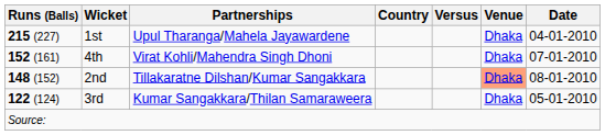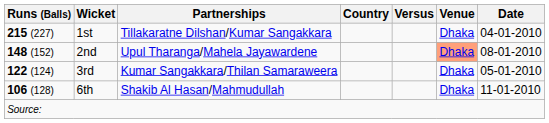 <table class="wikitable">
 <tr>
 <th>Runs <small>(Balls)</small></th>
 <th>Wicket</th>
 <th>Partnerships</th>
 <th>Country</th>
 <th>Versus</th>
 <th>Venue</th>
 <th>Date</th>
 </tr>
 <tr>
 <td><strong>215</strong> <small>(227)</small></td>
 <td>1st</td>
-<td><a href='#'>Upul Tharanga</a>/<a href='#'>Mahela Jayawardene</a></td>
+<td><a href='#'>Tillakaratne Dilshan</a>/<a href='#'>Kumar Sangakkara</a></td>
 <td></td>
 <td></td>
 <td><a href='#'>Dhaka</a></td>
 <td>04-01-2010</td>
 </tr>
 <tr>
-<td><strong>152</strong> <small>(161)</small></td>
-<td>4th</td>
-<td><a href='#'>Virat Kohli</a>/<a href='#'>Mahendra Singh Dhoni</a></td>
-<td></td>
-<td></td>
-<td><a href='#'>Dhaka</a></td>
-<td>07-01-2010</td>
-</tr>
-<tr>
 <td><strong>148</strong> <small>(152)</small></td>
 <td>2nd</td>
-<td><a href='#'>Tillakaratne Dilshan</a>/<a href='#'>Kumar Sangakkara</a></td>
+<td><a href='#'>Upul Tharanga</a>/<a href='#'>Mahela Jayawardene</a></td>
 <td></td>
 <td></td>
 <td style="background: lightsalmon;"><a href='#'>Dhaka</a></td>
 <td>08-01-2010</td>
 </tr>
 <tr>
 <td><strong>122</strong> <small>(124)</small></td>
 <td>3rd</td>
 <td><a href='#'>Kumar Sangakkara</a>/<a href='#'>Thilan Samaraweera</a></td>
 <td></td>
 <td></td>
 <td><a href='#'>Dhaka</a></td>
 <td>05-01-2010</td>
 </tr>
 <tr>
+<td><strong>106</strong> <small>(128)</small></td>
+<td>6th</td>
+<td><a href='#'>Shakib Al Hasan</a>/<a href='#'>Mahmudullah</a></td>
+<td></td>
+<td></td>
+<td><a href='#'>Dhaka</a></td>
+<td>11-01-2010</td>
+</tr>
+<tr>
 <td colspan=7><small><em>Source: </em></small></td>
 </tr>
 </table>
